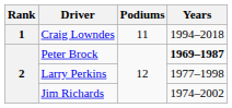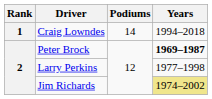 <table class="wikitable" style="font-size: 95%; text-align: center">
 <tr>
 <th>Rank</th>
 <th>Driver</th>
 <th>Podiums</th>
 <th>Years</th>
 </tr>
 <tr>
 <th>1</th>
 <td align="left"> <a href='#'>Craig Lowndes</a></td>
-<td>11</td>
+<td>14</td>
 <td>1994–2018</td>
 </tr>
 <tr align="center">
 <th rowspan="3">2</th>
 <td align="left"> <a href='#'>Peter Brock</a></td>
 <td rowspan="3">12</td>
 <td><strong>1969–1987</strong></td>
 </tr>
 <tr align="center">
 <td align="left"> <a href='#'>Larry Perkins</a></td>
 <td>1977–1998</td>
 </tr>
 <tr align="center">
 <td align="left"> <a href='#'>Jim Richards</a></td>
-<td>1974–2002</td>
+<td style="background: khaki;">1974–2002</td>
 </tr>
 </table>
